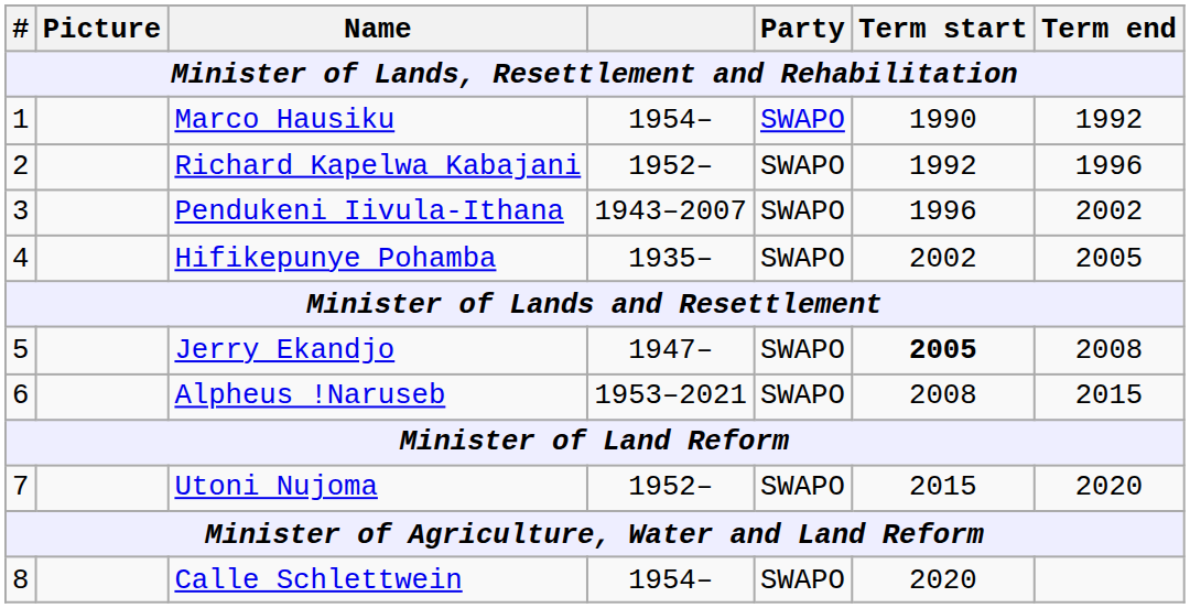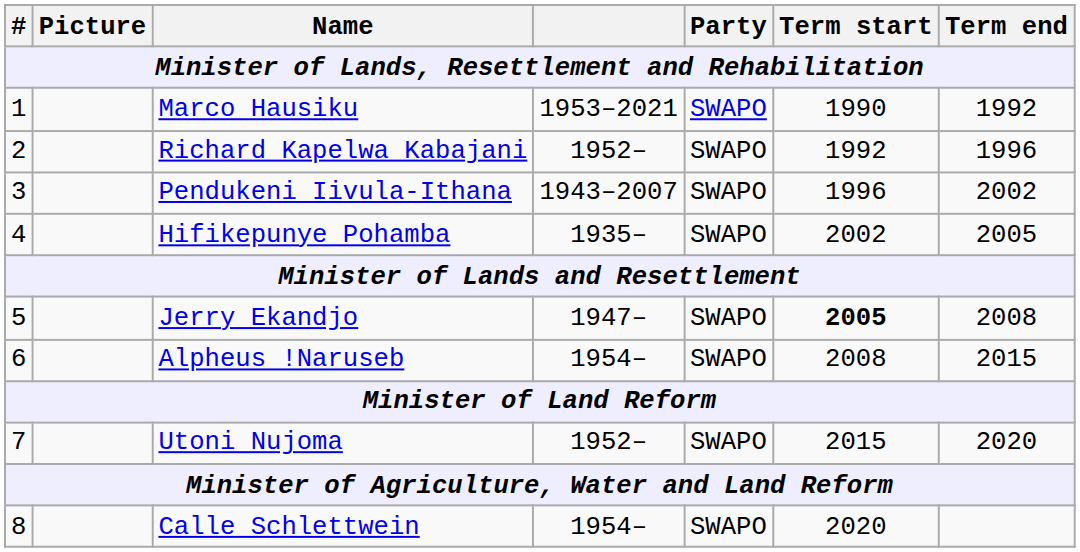 <table class="wikitable" style="text-align:center;">
 <tr>
 <th>#</th>
 <th>Picture</th>
 <th>Name</th>
 <th></th>
 <th>Party</th>
 <th>Term start</th>
 <th>Term end</th>
 </tr>
 <tr>
 <th style="background:#EEEEFF" align="center" colspan="7"><em>Minister of Lands, Resettlement and Rehabilitation</em></th>
 </tr>
 <tr>
 <td>1</td>
 <td></td>
 <td style="text-align:left;"><a href='#'>Marco Hausiku</a></td>
-<td>1954–</td>
+<td>1953–2021</td>
 <td><a href='#'>SWAPO</a></td>
 <td>1990</td>
 <td>1992</td>
 </tr>
 <tr>
 <td>2</td>
 <td></td>
 <td style="text-align:left;"><a href='#'>Richard Kapelwa Kabajani</a></td>
 <td>1952–</td>
 <td>SWAPO</td>
 <td>1992</td>
 <td>1996</td>
 </tr>
 <tr>
 <td>3</td>
 <td></td>
 <td style="text-align:left;"><a href='#'>Pendukeni Iivula-Ithana</a></td>
 <td>1943–2007</td>
 <td>SWAPO</td>
 <td>1996</td>
 <td>2002</td>
 </tr>
 <tr>
 <td>4</td>
 <td></td>
 <td style="text-align:left;"><a href='#'>Hifikepunye Pohamba</a></td>
 <td>1935–</td>
 <td>SWAPO</td>
 <td>2002</td>
 <td>2005</td>
 </tr>
 <tr>
 <th style="background:#EEEEFF" align="center" colspan="7"><em>Minister of Lands and Resettlement</em></th>
 </tr>
 <tr>
 <td>5</td>
 <td></td>
 <td style="text-align:left;"><a href='#'>Jerry Ekandjo</a></td>
 <td>1947–</td>
 <td>SWAPO</td>
 <td><strong>2005</strong></td>
 <td>2008</td>
 </tr>
 <tr>
 <td>6</td>
 <td></td>
 <td style="text-align:left;"><a href='#'>Alpheus ǃNaruseb</a></td>
-<td>1953–2021</td>
+<td>1954–</td>
 <td>SWAPO</td>
 <td>2008</td>
 <td>2015</td>
 </tr>
 <tr>
 <th style="background:#EEEEFF" align="center" colspan="7"><em>Minister of Land Reform</em></th>
 </tr>
 <tr>
 <td>7</td>
 <td></td>
 <td style="text-align:left;"><a href='#'>Utoni Nujoma</a></td>
 <td>1952–</td>
 <td>SWAPO</td>
 <td>2015</td>
 <td>2020</td>
 </tr>
 <tr>
 <th style="background:#EEEEFF" align="center" colspan="7"><em>Minister of Agriculture, Water and Land Reform</em></th>
 </tr>
 <tr>
 <td>8</td>
 <td></td>
 <td style="text-align:left;"><a href='#'>Calle Schlettwein</a></td>
 <td>1954–</td>
 <td>SWAPO</td>
 <td>2020</td>
 <td></td>
 </tr>
 </table>
